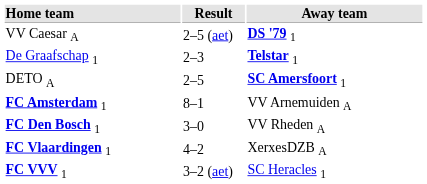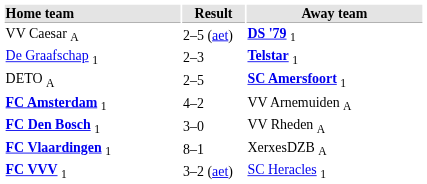 <table>
 <tr bgcolor="#E4E4E4">
 <th style="border-bottom:1px solid #AAAAAA" width="200" align="left">Home team</th>
 <th style="border-bottom:1px solid #AAAAAA" width="70" align="center">Result</th>
 <th style="border-bottom:1px solid #AAAAAA" width="200">Away team</th>
 </tr>
 <tr>
 <td>VV Caesar <sub>A</sub></td>
 <td>2–5 (<a href='#'>aet</a>)</td>
 <td><strong><a href='#'>DS '79</a></strong> <sub>1</sub></td>
 </tr>
 <tr>
 <td><a href='#'>De Graafschap</a> <sub>1</sub></td>
 <td>2–3</td>
 <td><strong><a href='#'>Telstar</a></strong> <sub>1</sub></td>
 </tr>
 <tr>
 <td>DETO <sub>A</sub></td>
 <td>2–5</td>
 <td><strong><a href='#'>SC Amersfoort</a></strong> <sub>1</sub></td>
 </tr>
 <tr>
 <td><strong><a href='#'>FC Amsterdam</a></strong> <sub>1</sub></td>
-<td>8–1</td>
+<td>4–2</td>
 <td>VV Arnemuiden <sub>A</sub></td>
 </tr>
 <tr>
 <td><strong><a href='#'>FC Den Bosch</a></strong> <sub>1</sub></td>
 <td>3–0</td>
 <td>VV Rheden <sub>A</sub></td>
 </tr>
 <tr>
 <td><strong><a href='#'>FC Vlaardingen</a></strong> <sub>1</sub></td>
-<td>4–2</td>
+<td>8–1</td>
 <td>XerxesDZB <sub>A</sub></td>
 </tr>
 <tr>
 <td><strong><a href='#'>FC VVV</a></strong> <sub>1</sub></td>
 <td>3–2 (<a href='#'>aet</a>)</td>
 <td><a href='#'>SC Heracles</a> <sub>1</sub></td>
 </tr>
 </table>
